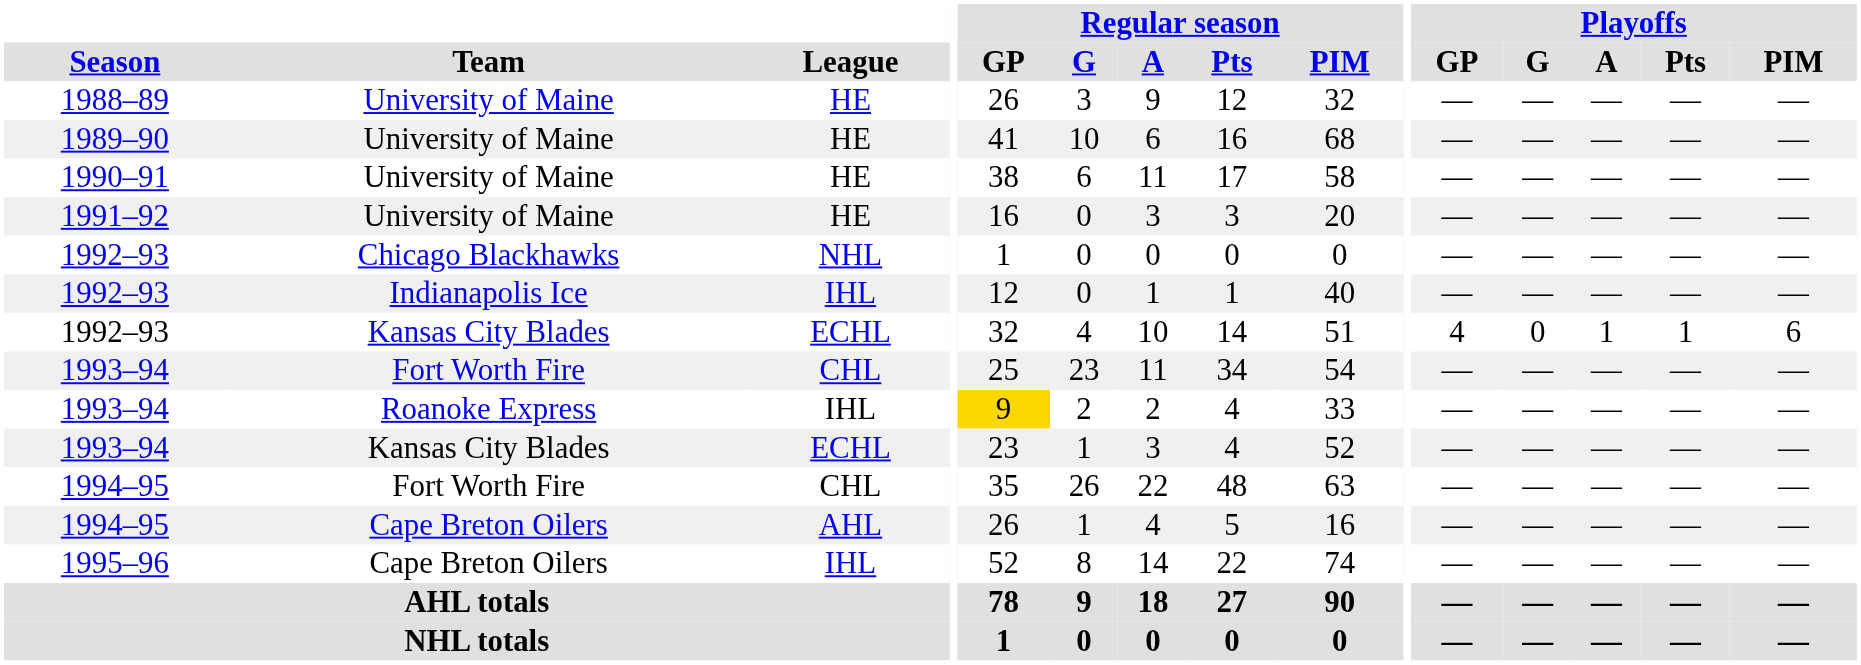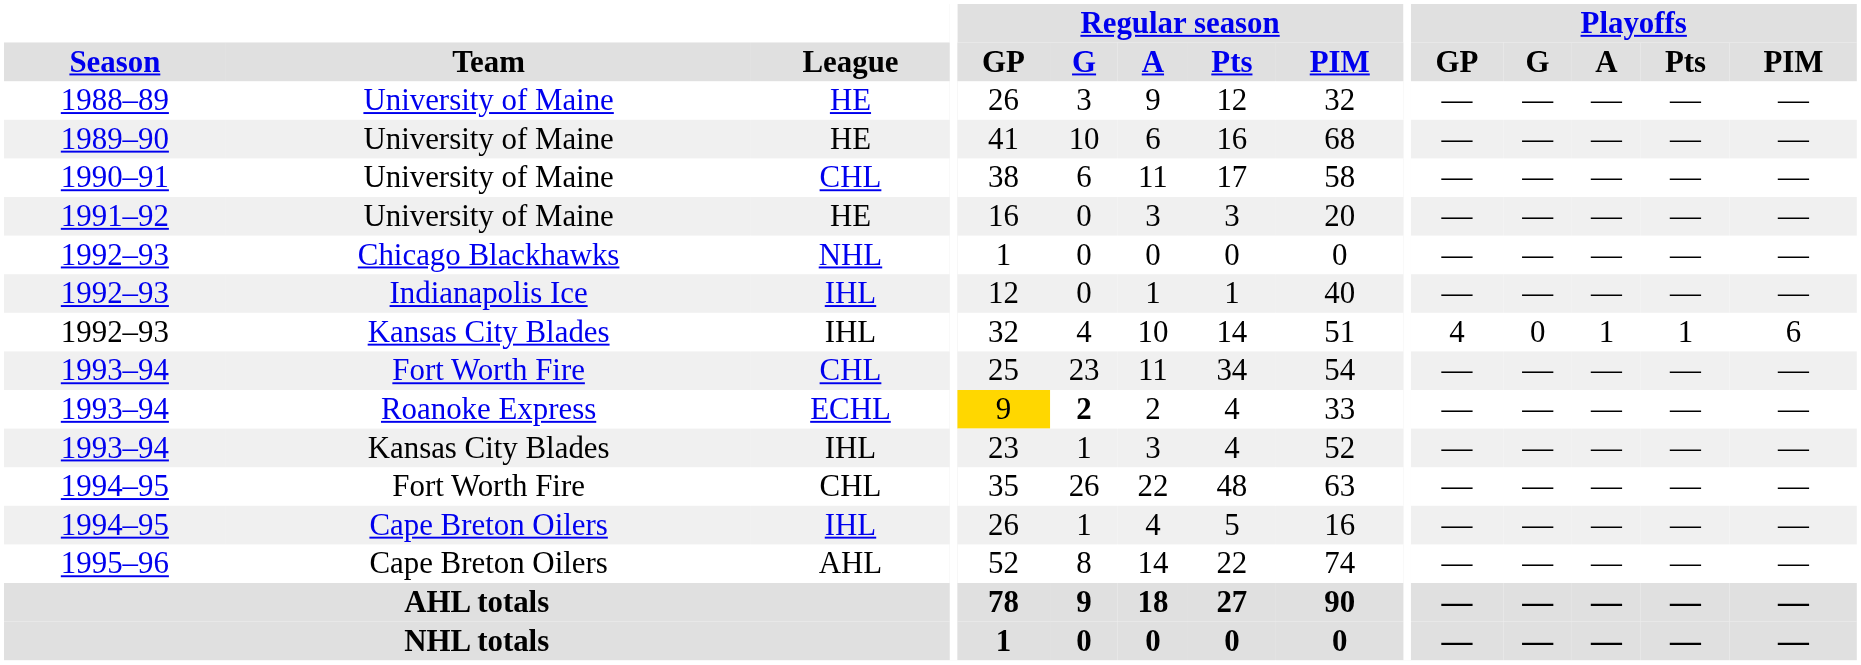 <table border="0" cellpadding="1" cellspacing="0" style="text-align:center; width:60em">
 <tr bgcolor="#e0e0e0">
 <th colspan="3" bgcolor="#ffffff"></th>
 <th rowspan="100" bgcolor="#ffffff"></th>
 <th colspan="5"><a href='#'>Regular season</a></th>
 <th rowspan="100" bgcolor="#ffffff"></th>
 <th colspan="5"><a href='#'>Playoffs</a></th>
 </tr>
 <tr bgcolor="#e0e0e0">
 <th><a href='#'>Season</a></th>
 <th>Team</th>
 <th>League</th>
 <th>GP</th>
 <th><a href='#'>G</a></th>
 <th><a href='#'>A</a></th>
 <th><a href='#'>Pts</a></th>
 <th><a href='#'>PIM</a></th>
 <th>GP</th>
 <th>G</th>
 <th>A</th>
 <th>Pts</th>
 <th>PIM</th>
 </tr>
 <tr>
 <td><a href='#'>1988–89</a></td>
 <td><a href='#'>University of Maine</a></td>
 <td><a href='#'>HE</a></td>
 <td>26</td>
 <td>3</td>
 <td>9</td>
 <td>12</td>
 <td>32</td>
 <td>—</td>
 <td>—</td>
 <td>—</td>
 <td>—</td>
 <td>—</td>
 </tr>
 <tr bgcolor="#f0f0f0">
 <td><a href='#'>1989–90</a></td>
 <td>University of Maine</td>
 <td>HE</td>
 <td>41</td>
 <td>10</td>
 <td>6</td>
 <td>16</td>
 <td>68</td>
 <td>—</td>
 <td>—</td>
 <td>—</td>
 <td>—</td>
 <td>—</td>
 </tr>
 <tr>
 <td><a href='#'>1990–91</a></td>
 <td>University of Maine</td>
-<td>HE</td>
+<td><a href='#'>CHL</a></td>
 <td>38</td>
 <td>6</td>
 <td>11</td>
 <td>17</td>
 <td>58</td>
 <td>—</td>
 <td>—</td>
 <td>—</td>
 <td>—</td>
 <td>—</td>
 </tr>
 <tr bgcolor="#f0f0f0">
 <td><a href='#'>1991–92</a></td>
 <td>University of Maine</td>
 <td>HE</td>
 <td>16</td>
 <td>0</td>
 <td>3</td>
 <td>3</td>
 <td>20</td>
 <td>—</td>
 <td>—</td>
 <td>—</td>
 <td>—</td>
 <td>—</td>
 </tr>
 <tr>
 <td><a href='#'>1992–93</a></td>
 <td><a href='#'>Chicago Blackhawks</a></td>
 <td><a href='#'>NHL</a></td>
 <td>1</td>
 <td>0</td>
 <td>0</td>
 <td>0</td>
 <td>0</td>
 <td>—</td>
 <td>—</td>
 <td>—</td>
 <td>—</td>
 <td>—</td>
 </tr>
 <tr bgcolor="#f0f0f0">
 <td><a href='#'>1992–93</a></td>
 <td><a href='#'>Indianapolis Ice</a></td>
 <td><a href='#'>IHL</a></td>
 <td>12</td>
 <td>0</td>
 <td>1</td>
 <td>1</td>
 <td>40</td>
 <td>—</td>
 <td>—</td>
 <td>—</td>
 <td>—</td>
 <td>—</td>
 </tr>
 <tr>
 <td>1992–93</td>
 <td><a href='#'>Kansas City Blades</a></td>
-<td><a href='#'>ECHL</a></td>
+<td>IHL</td>
 <td>32</td>
 <td>4</td>
 <td>10</td>
 <td>14</td>
 <td>51</td>
 <td>4</td>
 <td>0</td>
 <td>1</td>
 <td>1</td>
 <td>6</td>
 </tr>
 <tr bgcolor="#f0f0f0">
 <td><a href='#'>1993–94</a></td>
 <td><a href='#'>Fort Worth Fire</a></td>
 <td><a href='#'>CHL</a></td>
 <td>25</td>
 <td>23</td>
 <td>11</td>
 <td>34</td>
 <td>54</td>
 <td>—</td>
 <td>—</td>
 <td>—</td>
 <td>—</td>
 <td>—</td>
 </tr>
 <tr>
 <td><a href='#'>1993–94</a></td>
 <td><a href='#'>Roanoke Express</a></td>
-<td>IHL</td>
+<td><a href='#'>ECHL</a></td>
 <td style="background: gold;">9</td>
-<td>2</td>
+<td><strong>2</strong></td>
 <td>2</td>
 <td>4</td>
 <td>33</td>
 <td>—</td>
 <td>—</td>
 <td>—</td>
 <td>—</td>
 <td>—</td>
 </tr>
 <tr bgcolor="#f0f0f0">
 <td><a href='#'>1993–94</a></td>
 <td>Kansas City Blades</td>
-<td><a href='#'>ECHL</a></td>
+<td>IHL</td>
 <td>23</td>
 <td>1</td>
 <td>3</td>
 <td>4</td>
 <td>52</td>
 <td>—</td>
 <td>—</td>
 <td>—</td>
 <td>—</td>
 <td>—</td>
 </tr>
 <tr>
 <td><a href='#'>1994–95</a></td>
 <td>Fort Worth Fire</td>
 <td>CHL</td>
 <td>35</td>
 <td>26</td>
 <td>22</td>
 <td>48</td>
 <td>63</td>
 <td>—</td>
 <td>—</td>
 <td>—</td>
 <td>—</td>
 <td>—</td>
 </tr>
 <tr bgcolor="#f0f0f0">
 <td><a href='#'>1994–95</a></td>
 <td><a href='#'>Cape Breton Oilers</a></td>
-<td><a href='#'>AHL</a></td>
+<td><a href='#'>IHL</a></td>
 <td>26</td>
 <td>1</td>
 <td>4</td>
 <td>5</td>
 <td>16</td>
 <td>—</td>
 <td>—</td>
 <td>—</td>
 <td>—</td>
 <td>—</td>
 </tr>
 <tr>
 <td><a href='#'>1995–96</a></td>
 <td>Cape Breton Oilers</td>
-<td><a href='#'>IHL</a></td>
+<td>AHL</td>
 <td>52</td>
 <td>8</td>
 <td>14</td>
 <td>22</td>
 <td>74</td>
 <td>—</td>
 <td>—</td>
 <td>—</td>
 <td>—</td>
 <td>—</td>
 </tr>
 <tr bgcolor="#e0e0e0">
 <th colspan="3">AHL totals</th>
 <th>78</th>
 <th>9</th>
 <th>18</th>
 <th>27</th>
 <th>90</th>
 <th>—</th>
 <th>—</th>
 <th>—</th>
 <th>—</th>
 <th>—</th>
 </tr>
 <tr bgcolor="#e0e0e0">
 <th colspan="3">NHL totals</th>
 <th>1</th>
 <th>0</th>
 <th>0</th>
 <th>0</th>
 <th>0</th>
 <th>—</th>
 <th>—</th>
 <th>—</th>
 <th>—</th>
 <th>—</th>
 </tr>
 </table>
